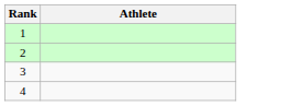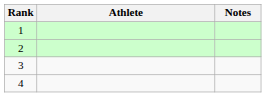 <table class=wikitable style="text-align:center">
 <tr>
 <th width=40>Rank</th>
 <th width=250>Athlete</th>
+<th width=60>Notes</th>
 </tr>
 <tr bgcolor="ccffcc">
 <td>1</td>
 <td align=left></td>
+<td></td>
 </tr>
 <tr bgcolor="ccffcc">
 <td>2</td>
 <td align=left></td>
+<td></td>
 </tr>
 <tr>
 <td>3</td>
 <td align=left></td>
+<td></td>
 </tr>
 <tr>
 <td>4</td>
 <td align=left></td>
+<td></td>
 </tr>
 </table>
